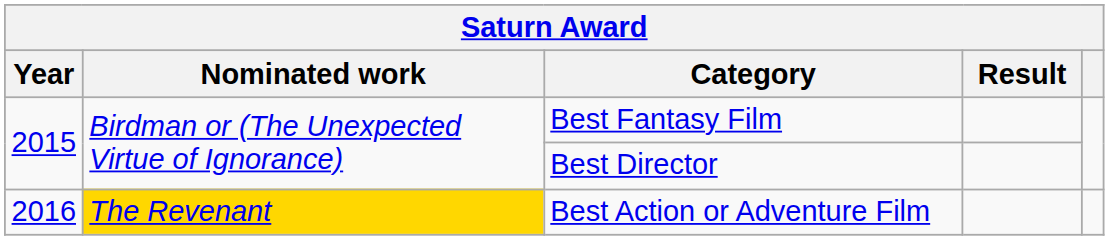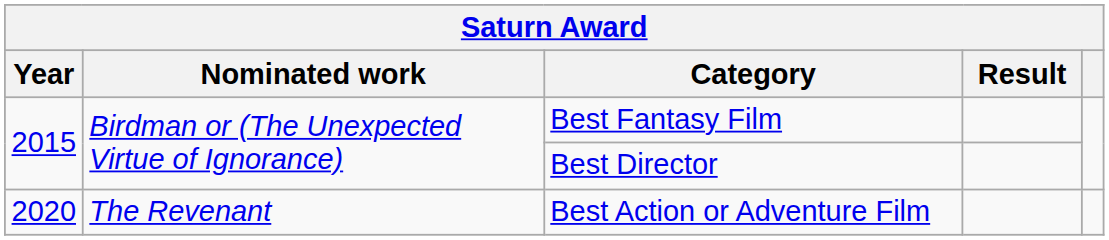 <table class="wikitable">
 <tr>
 <th colspan="5" style="text-align:center;"><a href='#'>Saturn Award</a></th>
 </tr>
 <tr>
 <th scope="col" style="width:1em;">Year</th>
 <th scope="col" style="width:39em;">Nominated work</th>
 <th scope="col" style="width:36em;">Category</th>
 <th scope="col" style="width:5em;">Result</th>
 <th scope="col" style="width:1em;"></th>
 </tr>
 <tr>
 <td rowspan="2"><a href='#'>2015</a></td>
 <td rowspan="2"><em><a href='#'>Birdman or (The Unexpected Virtue of Ignorance)</a></em></td>
 <td><a href='#'>Best Fantasy Film</a></td>
 <td></td>
 <td style="text-align:center;" rowspan="2"></td>
 </tr>
 <tr>
 <td><a href='#'>Best Director</a></td>
 <td></td>
 </tr>
 <tr>
-<td><a href='#'>2016</a></td>
-<td style="background: gold;"><em><a href='#'>The Revenant</a></em></td>
+<td><a href='#'>2020</a></td>
+<td><em><a href='#'>The Revenant</a></em></td>
 <td><a href='#'>Best Action or Adventure Film</a></td>
 <td></td>
 <td style="text-align:center;"></td>
 </tr>
 </table>
